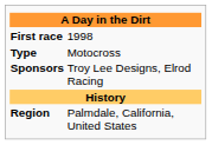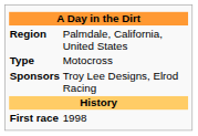 <table class="infobox" style="width:250px; font-size:90%;">
 <tr>
 <th colspan="2"></th>
 </tr>
 <tr>
 <th colspan="2" style="background: #FF9933;">A Day in the Dirt</th>
 </tr>
 <tr>
-<td><strong>First race</strong></td>
-<td valign="top">1998</td>
+<td><strong>Region</strong></td>
+<td>Palmdale, California, United States</td>
 </tr>
 <tr>
 <td><strong>Type</strong></td>
 <td>Motocross</td>
 </tr>
 <tr>
 <td><strong>Sponsors</strong></td>
 <td valign="top">Troy Lee Designs, Elrod Racing</td>
 </tr>
 <tr>
 <th colspan="2" style="background: #FFCC66;">History</th>
 </tr>
 <tr>
-<td><strong>Region</strong></td>
-<td>Palmdale, California, United States</td>
+<td><strong>First race</strong></td>
+<td valign="top">1998</td>
 </tr>
 <tr>
 </tr>
 </table>
